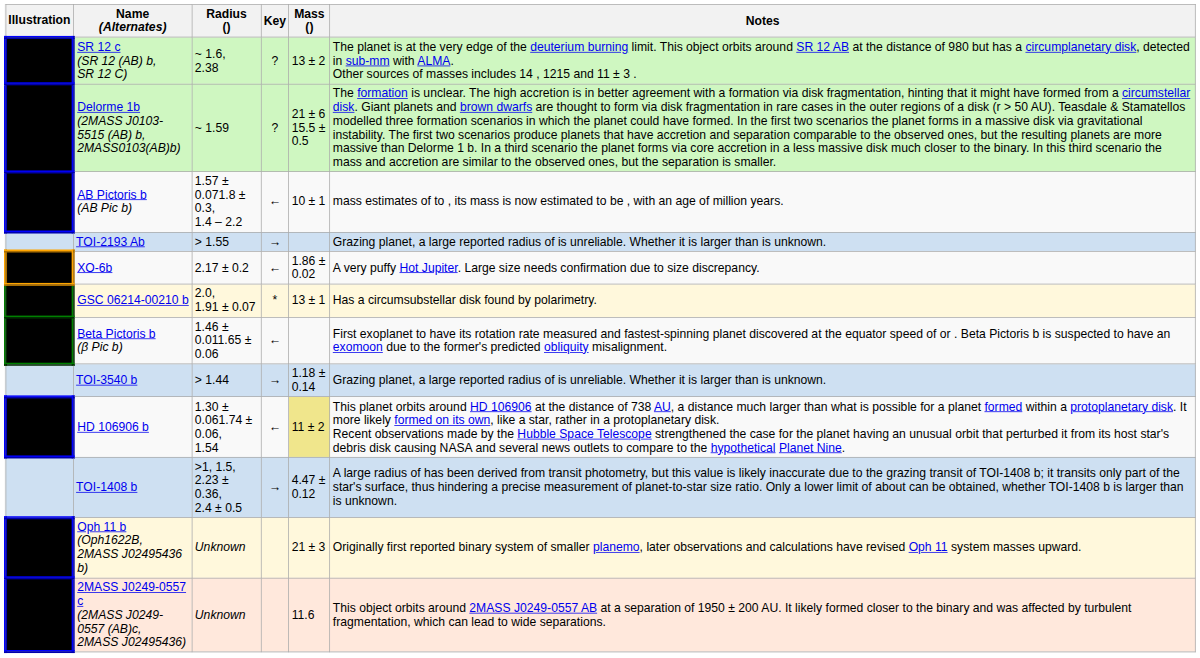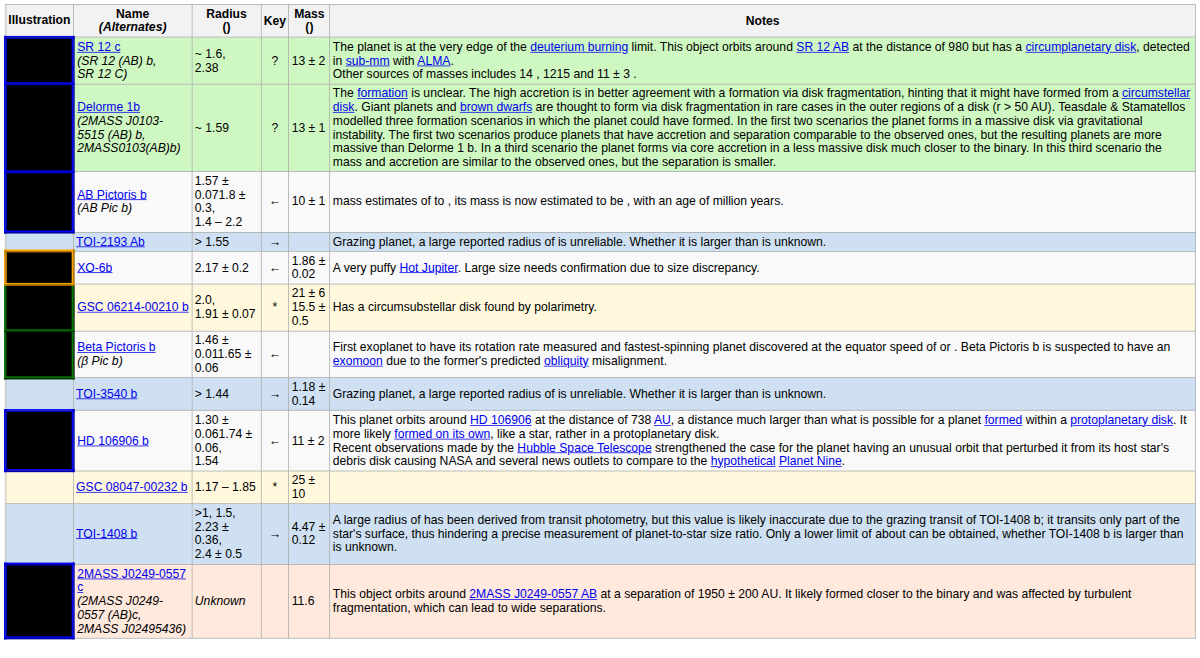 <table class="wikitable sortable sticky-header">
 <tr>
 <th class="unsortable">Illustration</th>
 <th>Name<br><em>(Alternates)</em></th>
 <th data-sort-type=number>Radius <br>()</th>
 <th class="unsortable">Key</th>
 <th data-sort-type=number>Mass <br>()</th>
 <th class="unsortable">Notes</th>
 </tr>
 <tr style="background:#cff7c1">
 <td style="border:4px ridge blue; background:#000000; text-align:center;"></td>
 <td><a href='#'>SR 12 c</a><br><em>(SR 12 (AB) b,<br> SR 12 C)</em></td>
 <td data-sort-value="1.6">~ 1.6,<br>2.38 </td>
 <td style="text-align:center;">?</td>
 <td data-sort-value="11">13 ± 2</td>
 <td>The planet is at the very edge of the <a href='#'>deuterium burning</a> limit. This object orbits around <a href='#'>SR 12 AB</a> at the distance of 980  but has a <a href='#'>circumplanetary disk</a>, detected in <a href='#'>sub-mm</a> with <a href='#'>ALMA</a>.<br>Other sources of masses includes 14  , 1215  and 11 ± 3 .</td>
 </tr>
 <tr style="background:#cff7c1">
 <td style="border:4px ridge blue; background:#000000; text-align:center;"></td>
 <td><a href='#'>Delorme 1b</a><br><em>(2MASS J0103-5515 (AB) b, <br>2MASS0103(AB)b)</em></td>
 <td data-sort-value="1.59">~ 1.59</td>
 <td style="text-align:center;">?</td>
-<td data-sort-value="21">21 ± 6 <br>15.5 ± 0.5</td>
+<td data-sort-value="13">13 ± 1</td>
 <td>The <a href='#'>formation</a> is unclear. The high accretion is in better agreement with a formation via disk fragmentation, hinting that it might have formed from a <a href='#'>circumstellar disk</a>. Giant planets and <a href='#'>brown dwarfs</a> are thought to form via disk fragmentation in rare cases in the outer regions of a disk (r > 50 AU). Teasdale & Stamatellos modelled three formation scenarios in which the planet could have formed. In the first two scenarios the planet forms in a massive disk via gravitational instability. The first two scenarios produce planets that have accretion and separation comparable to the observed ones, but the resulting planets are more massive than Delorme 1 b. In a third scenario the planet forms via core accretion in a less massive disk much closer to the binary. In this third scenario the mass and accretion are similar to the observed ones, but the separation is smaller.</td>
 </tr>
 <tr>
 <td style="border:4px ridge blue; background:#000000; text-align:center;"></td>
 <td><a href='#'>AB Pictoris b</a><br><em>(AB Pic b)</em></td>
 <td data-sort-value="1.57">1.57 ± 0.071.8 ± 0.3,<br>1.4 – 2.2</td>
 <td style="text-align:center;">←</td>
 <td data-sort-value="10">10 ± 1</td>
 <td> mass estimates of  to , its mass is now estimated to be , with an age of  million years.</td>
 </tr>
 <tr style="background:#CEE0F2">
 <td></td>
 <td><a href='#'>TOI-2193 Ab</a></td>
 <td data-sort-value="1.55">> 1.55</td>
 <td style="text-align:center;">→</td>
 <td data-sort-value="0.94"></td>
 <td>Grazing planet, a large reported radius of  is unreliable. Whether it is larger than  is unknown.</td>
 </tr>
 <tr>
 <td style="border:4px ridge orange; background:#000000;"></td>
 <td><a href='#'>XO-6b</a></td>
 <td data-sort-value="2.17">2.17 ± 0.2</td>
 <td style="text-align:center;">←</td>
 <td data-sort-value="1.86">1.86 ± 0.02</td>
 <td>A very puffy <a href='#'>Hot Jupiter</a>. Large size needs confirmation due to size discrepancy.</td>
 </tr>
 <tr style="background:#FFF8DC">
 <td style="border:4px ridge green; background:#000000; text-align:center;"></td>
 <td><a href='#'>GSC 06214-00210 b</a></td>
 <td data-sort-value="1.49"> 2.0, <br>1.91 ± 0.07</td>
 <td style="text-align:center;">*</td>
-<td data-sort-value="13">13 ± 1</td>
+<td data-sort-value="21">21 ± 6 <br>15.5 ± 0.5</td>
 <td>Has a circumsubstellar disk found by polarimetry.</td>
 </tr>
 <tr>
 <td style="border:4px ridge green; background:#000000; text-align:center;"></td>
 <td><a href='#'>Beta Pictoris b</a><br><em>(β Pic b)</em></td>
 <td data-sort-value="1.46">1.46 ± 0.011.65 ± 0.06</td>
 <td style="text-align:center;">←</td>
 <td data-sort-value="11.729"></td>
 <td>First exoplanet to have its rotation rate measured and fastest-spinning planet discovered at the equator speed of  or . Beta Pictoris b is suspected to have an <a href='#'>exomoon</a> due to the former's predicted <a href='#'>obliquity</a> misalignment.</td>
 </tr>
 <tr style="background:#CEE0F2">
 <td></td>
 <td><a href='#'>TOI-3540 b</a></td>
 <td data-sort-value="1.44">> 1.44</td>
 <td style="text-align:center;">→</td>
 <td data-sort-value="1.18">1.18 ± 0.14</td>
 <td>Grazing planet, a large reported radius of  is unreliable. Whether it is larger than  is unknown.</td>
 </tr>
 <tr>
 <td style="border:4px ridge blue; background:#000000; text-align:center;"></td>
 <td><a href='#'>HD 106906 b</a></td>
 <td data-sort-value="1.3">1.30 ± 0.061.74 ± 0.06,<br>1.54 </td>
 <td style="text-align:center;">←</td>
-<td data-sort-value="11" style="background: khaki;">11 ± 2</td>
+<td data-sort-value="11">11 ± 2</td>
 <td>This planet orbits around <a href='#'>HD 106906</a> at the distance of 738 <a href='#'>AU</a>, a distance much larger than what is possible for a planet <a href='#'>formed</a> within a <a href='#'>protoplanetary disk</a>. It more likely <a href='#'>formed on its own</a>, like a star, rather in a protoplanetary disk.<br>Recent observations made by the <a href='#'>Hubble Space Telescope</a> strengthened the case for the planet having an unusual orbit that perturbed it from its host star's debris disk causing NASA and several news outlets to compare to the <a href='#'>hypothetical</a> <a href='#'>Planet Nine</a>.<br></td>
+</tr>
+<tr style="background:#FFF8DC">
+<td></td>
+<td><a href='#'>GSC 08047-00232 b</a></td>
+<td data-sort-value="1.17">1.17 – 1.85</td>
+<td style="text-align:center;">*</td>
+<td data-sort-value="25">25 ± 10</td>
+<td></td>
 </tr>
 <tr style="background:#CEE0F2">
 <td></td>
 <td><a href='#'>TOI-1408 b</a></td>
 <td data-sort-value="2.23">>1, 1.5,<br>2.23 ± 0.36,<br>2.4 ± 0.5</td>
 <td style="text-align:center;">→</td>
 <td data-sort-value="4.47">4.47 ± 0.12</td>
 <td>A large radius of  has been derived from transit photometry, but this value is likely inaccurate due to the grazing transit of TOI-1408 b; it transits only part of the star's surface, thus hindering a precise measurement of planet-to-star size ratio. Only a lower limit of about  can be obtained, whether TOI-1408 b is larger than  is unknown.</td>
-</tr>
-<tr bgcolor="#FFF8DC">
-<td style="border:4px ridge blue; background:#000000; text-align:center;"></td>
-<td><a href='#'>Oph 11 b</a><br><em>(Oph1622B, <br> 2MASS J02495436 b)</em></td>
-<td data-sort-value="1.11"><em>Unknown</em></td>
-<td style="text-align:center;"></td>
-<td data-sort-value="21">21 ± 3</td>
-<td>Originally first reported binary system of smaller <a href='#'>planemo</a>, later observations and calculations have revised <a href='#'>Oph 11</a> system masses upward.</td>
 </tr>
 <tr bgcolor="#FFE8DC">
 <td style="border:4px ridge blue; background:#000000; text-align:center;"></td>
 <td><a href='#'>2MASS J0249-0557 c</a><br><em>(2MASS J0249-0557 (AB)c, <br> 2MASS J02495436)</em></td>
 <td data-sort-value="1.11"><em>Unknown</em></td>
 <td style="text-align:center;"></td>
 <td data-sort-value="11.6">11.6 </td>
 <td>This object orbits around <a href='#'>2MASS J0249-0557 AB</a> at a separation of 1950 ± 200 AU. It likely formed closer to the binary and was affected by turbulent fragmentation, which can lead to wide separations.<br></td>
 </tr>
 </table>
